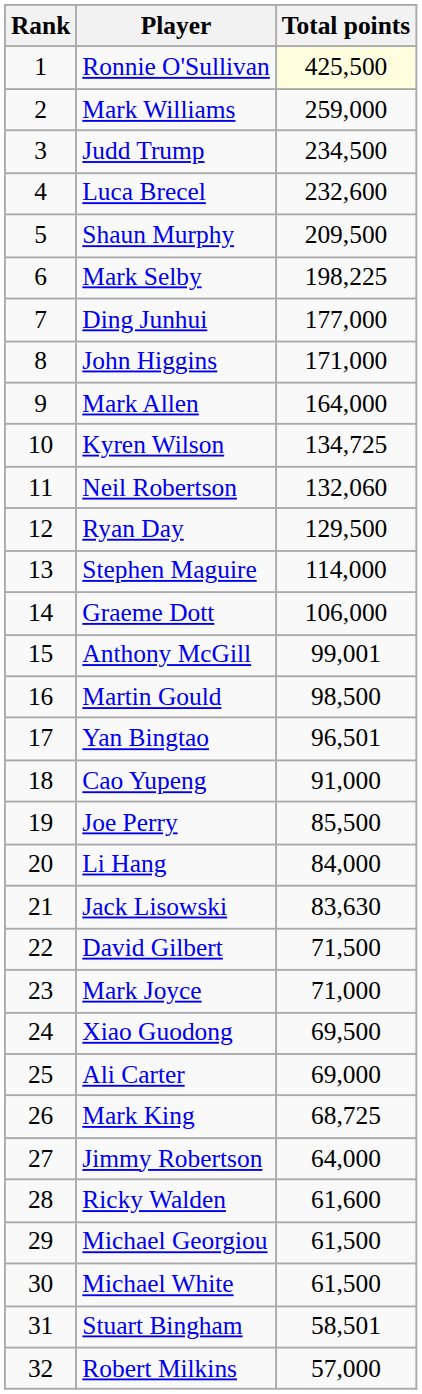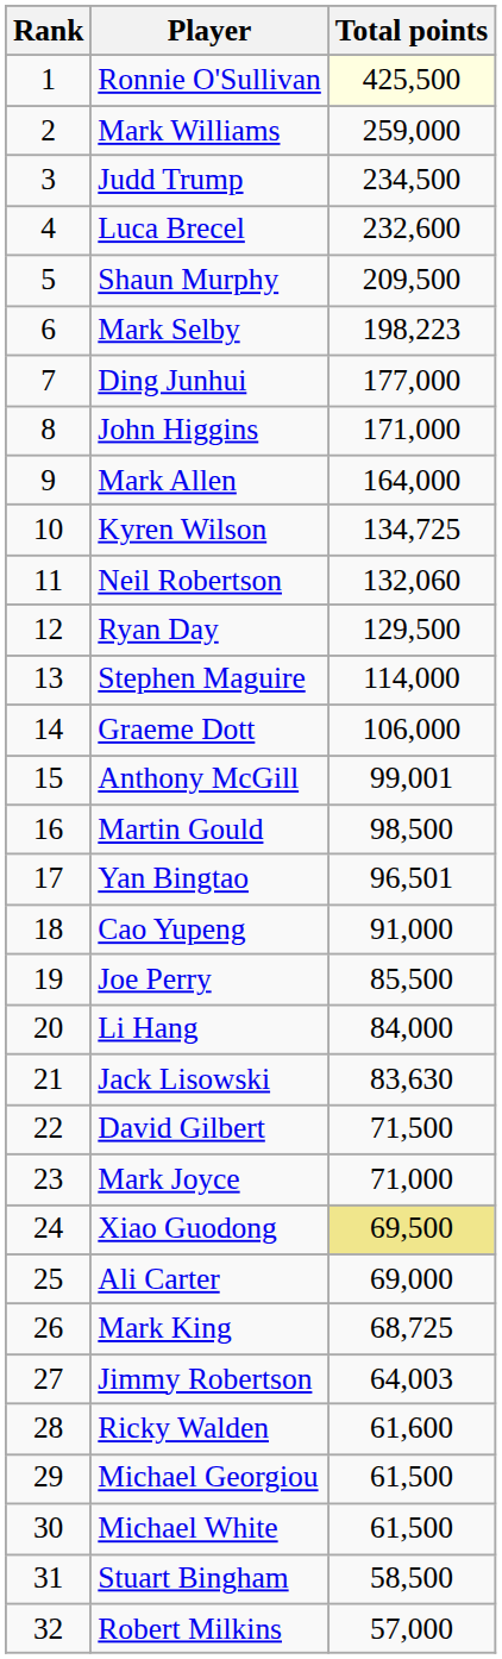 <table class="wikitable" style="font-size: 85%">
 <tr>
 <th>Rank</th>
 <th>Player</th>
 <th>Total points</th>
 </tr>
 <tr>
 <td align="center">1</td>
 <td> <a href='#'>Ronnie O'Sullivan</a></td>
 <td align="center" style="background: lightyellow;">425,500</td>
 </tr>
 <tr>
 <td align="center">2</td>
 <td> <a href='#'>Mark Williams</a></td>
 <td align="center">259,000</td>
 </tr>
 <tr>
 <td align="center">3</td>
 <td> <a href='#'>Judd Trump</a></td>
 <td align="center">234,500</td>
 </tr>
 <tr>
 <td align="center">4</td>
 <td> <a href='#'>Luca Brecel</a></td>
 <td align="center">232,600</td>
 </tr>
 <tr>
 <td align="center">5</td>
 <td> <a href='#'>Shaun Murphy</a></td>
 <td align="center">209,500</td>
 </tr>
 <tr>
 <td align="center">6</td>
 <td> <a href='#'>Mark Selby</a></td>
-<td align="center">198,225</td>
+<td align="center">198,223</td>
 </tr>
 <tr>
 <td align="center">7</td>
 <td> <a href='#'>Ding Junhui</a></td>
 <td align="center">177,000</td>
 </tr>
 <tr>
 <td align="center">8</td>
 <td> <a href='#'>John Higgins</a></td>
 <td align="center">171,000</td>
 </tr>
 <tr>
 <td align="center">9</td>
 <td> <a href='#'>Mark Allen</a></td>
 <td align="center">164,000</td>
 </tr>
 <tr>
 <td align="center">10</td>
 <td> <a href='#'>Kyren Wilson</a></td>
 <td align="center">134,725</td>
 </tr>
 <tr>
 <td align="center">11</td>
 <td> <a href='#'>Neil Robertson</a></td>
 <td align="center">132,060</td>
 </tr>
 <tr>
 <td align="center">12</td>
 <td> <a href='#'>Ryan Day</a></td>
 <td align="center">129,500</td>
 </tr>
 <tr>
 <td align="center">13</td>
 <td> <a href='#'>Stephen Maguire</a></td>
 <td align="center">114,000</td>
 </tr>
 <tr>
 <td align="center">14</td>
 <td> <a href='#'>Graeme Dott</a></td>
 <td align="center">106,000</td>
 </tr>
 <tr>
 <td align="center">15</td>
 <td> <a href='#'>Anthony McGill</a></td>
 <td align="center">99,001</td>
 </tr>
 <tr>
 <td align="center">16</td>
 <td> <a href='#'>Martin Gould</a></td>
 <td align="center">98,500</td>
 </tr>
 <tr>
 <td align="center">17</td>
 <td> <a href='#'>Yan Bingtao</a></td>
 <td align="center">96,501</td>
 </tr>
 <tr>
 <td align="center">18</td>
 <td> <a href='#'>Cao Yupeng</a></td>
 <td align="center">91,000</td>
 </tr>
 <tr>
 <td align="center">19</td>
 <td> <a href='#'>Joe Perry</a></td>
 <td align="center">85,500</td>
 </tr>
 <tr>
 <td align="center">20</td>
 <td> <a href='#'>Li Hang</a></td>
 <td align="center">84,000</td>
 </tr>
 <tr>
 <td align="center">21</td>
 <td> <a href='#'>Jack Lisowski</a></td>
 <td align="center">83,630</td>
 </tr>
 <tr>
 <td align="center">22</td>
 <td> <a href='#'>David Gilbert</a></td>
 <td align="center">71,500</td>
 </tr>
 <tr>
 <td align="center">23</td>
 <td> <a href='#'>Mark Joyce</a></td>
 <td align="center">71,000</td>
 </tr>
 <tr>
 <td align="center">24</td>
 <td> <a href='#'>Xiao Guodong</a></td>
-<td align="center">69,500</td>
+<td align="center" style="background: khaki;">69,500</td>
 </tr>
 <tr>
 <td align="center">25</td>
 <td> <a href='#'>Ali Carter</a></td>
 <td align="center">69,000</td>
 </tr>
 <tr>
 <td align="center">26</td>
 <td> <a href='#'>Mark King</a></td>
 <td align="center">68,725</td>
 </tr>
 <tr>
 <td align="center">27</td>
 <td> <a href='#'>Jimmy Robertson</a></td>
-<td align="center">64,000</td>
+<td align="center">64,003</td>
 </tr>
 <tr>
 <td align="center">28</td>
 <td> <a href='#'>Ricky Walden</a></td>
 <td align="center">61,600</td>
 </tr>
 <tr>
 <td align="center">29</td>
 <td> <a href='#'>Michael Georgiou</a></td>
 <td align="center">61,500</td>
 </tr>
 <tr>
 <td align="center">30</td>
 <td> <a href='#'>Michael White</a></td>
 <td align="center">61,500</td>
 </tr>
 <tr>
 <td align="center">31</td>
 <td> <a href='#'>Stuart Bingham</a></td>
-<td align="center">58,501</td>
+<td align="center">58,500</td>
 </tr>
 <tr>
 <td align="center">32</td>
 <td> <a href='#'>Robert Milkins</a></td>
 <td align="center">57,000</td>
 </tr>
 </table>
